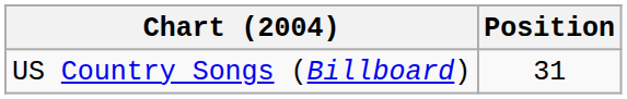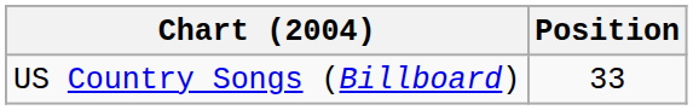 <table class="wikitable sortable">
 <tr>
 <th scope="col">Chart (2004)</th>
 <th scope="col">Position</th>
 </tr>
 <tr>
 <td>US <a href='#'>Country Songs</a> (<em><a href='#'>Billboard</a></em>)</td>
-<td align="center">31</td>
+<td align="center">33</td>
 </tr>
 </table>
